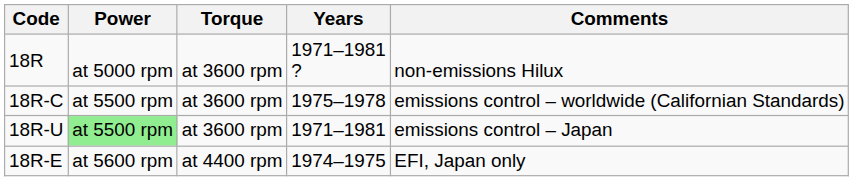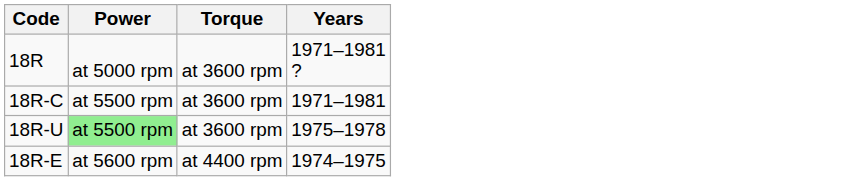 <table class="wikitable">
 <tr>
 <th>Code</th>
 <th>Power</th>
 <th>Torque</th>
 <th>Years</th>
-<th>Comments</th>
 </tr>
 <tr>
 <td>18R</td>
 <td><br> at 5000 rpm</td>
 <td><br> at 3600 rpm</td>
 <td>1971–1981 <br> ?</td>
-<td><br> non-emissions Hilux</td>
 </tr>
 <tr>
 <td>18R-C</td>
 <td> at 5500 rpm</td>
 <td> at 3600 rpm</td>
-<td>1975–1978</td>
-<td>emissions control – worldwide (Californian Standards)</td>
+<td>1971–1981</td>
 </tr>
 <tr>
 <td>18R-U</td>
 <td style="background: lightgreen;"> at 5500 rpm</td>
 <td> at 3600 rpm</td>
-<td>1971–1981</td>
-<td>emissions control – Japan</td>
+<td>1975–1978</td>
 </tr>
 <tr>
 <td>18R-E</td>
 <td> at 5600 rpm</td>
 <td> at 4400 rpm</td>
 <td>1974–1975</td>
-<td>EFI, Japan only</td>
 </tr>
 </table>
